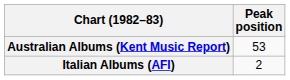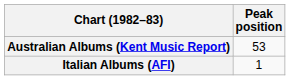 <table class="wikitable sortable plainrowheaders" style="text-align:center">
 <tr>
 <th scope="col">Chart (1982–83)</th>
 <th scope="col">Peak<br>position</th>
 </tr>
 <tr>
 <th scope="row">Australian Albums (<a href='#'>Kent Music Report</a>)</th>
 <td>53</td>
 </tr>
 <tr>
 <th scope="row">Italian Albums (<a href='#'>AFI</a>)</th>
-<td>2</td>
+<td>1</td>
 </tr>
 </table>
